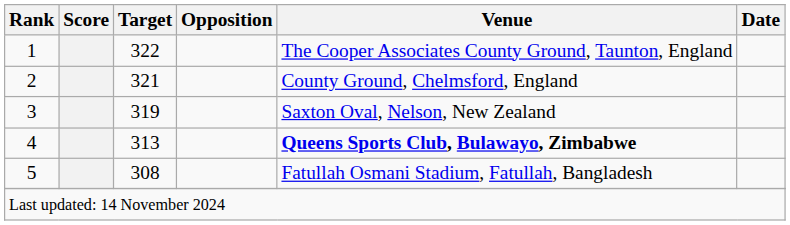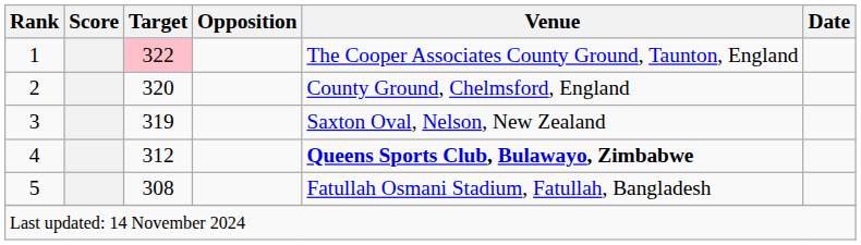 <table class="wikitable plainrowheaders sortable">
 <tr>
 <th scope=col>Rank</th>
 <th scope=col>Score</th>
 <th scope=col>Target</th>
 <th scope=col>Opposition</th>
 <th scope=col>Venue</th>
 <th scope=col>Date</th>
 </tr>
 <tr>
 <td align=center>1</td>
 <th scope=row style=text-align:center;></th>
-<td align=center>322</td>
+<td align=center style="background: pink;">322</td>
 <td></td>
 <td><a href='#'>The Cooper Associates County Ground</a>, <a href='#'>Taunton</a>, England</td>
 <td> </td>
 </tr>
 <tr>
 <td align=center>2</td>
 <th scope=row style=text-align:center;></th>
-<td align=center>321</td>
+<td align=center>320</td>
 <td></td>
 <td><a href='#'>County Ground</a>, <a href='#'>Chelmsford</a>, England</td>
 <td></td>
 </tr>
 <tr>
 <td align=center>3</td>
 <th scope=row style=text-align:center;></th>
 <td align=center>319</td>
 <td></td>
 <td><a href='#'>Saxton Oval</a>, <a href='#'>Nelson</a>, New Zealand</td>
 <td> </td>
 </tr>
 <tr>
 <td align=center>4</td>
 <th scope=row style=text-align:center;></th>
-<td align=center>313</td>
+<td align=center>312</td>
 <td></td>
 <td><strong><a href='#'>Queens Sports Club</a>, <a href='#'>Bulawayo</a>, Zimbabwe</strong></td>
 <td></td>
 </tr>
 <tr>
 <td align=center>5</td>
 <th scope=row style=text-align:center;></th>
 <td align=center>308</td>
 <td></td>
 <td><a href='#'>Fatullah Osmani Stadium</a>, <a href='#'>Fatullah</a>, Bangladesh</td>
 <td></td>
 </tr>
 <tr>
 </tr>
 <tr class=sortbottom>
 <td colspan=6><small>Last updated: 14 November 2024</small></td>
 </tr>
 </table>
